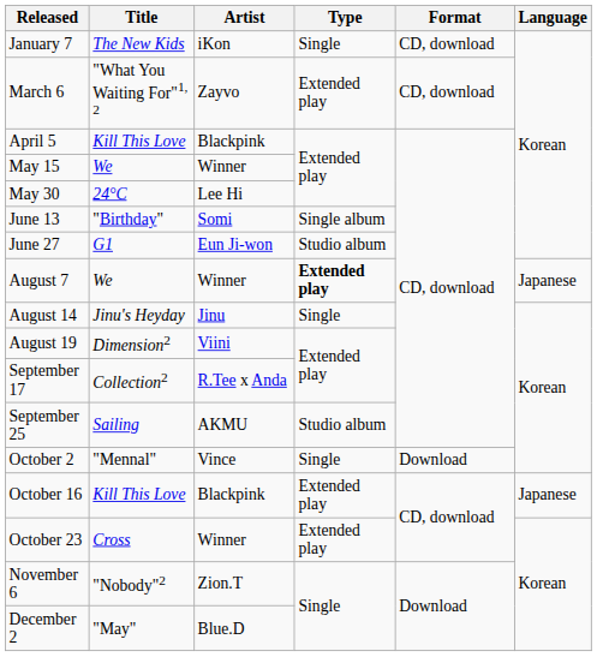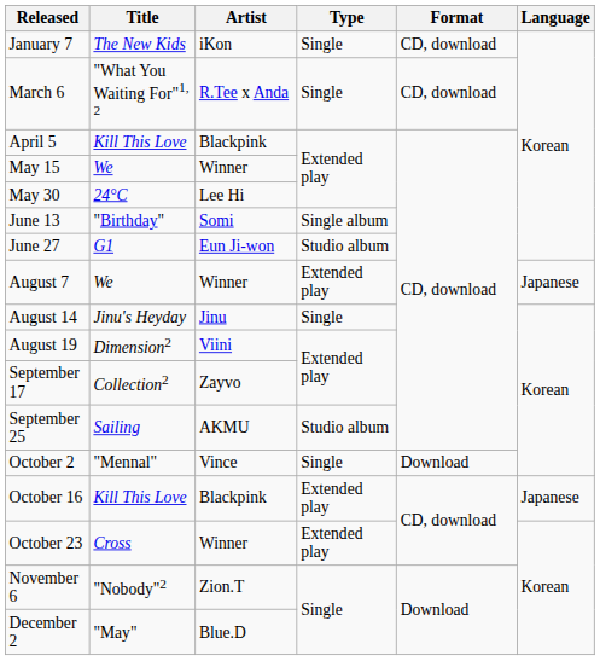 <table class="wikitable sortable" align="left center" style="width:65%;">
 <tr>
 <th style="width:15%;">Released</th>
 <th style="width:20%;">Title</th>
 <th style="width:20%;">Artist</th>
 <th style="width:20%;">Type</th>
 <th style="width:25%;">Format</th>
 <th style="width:20%;">Language</th>
 </tr>
 <tr>
 <td>January 7</td>
 <td><em><a href='#'>The New Kids</a></em></td>
 <td>iKon</td>
 <td>Single</td>
 <td>CD, download</td>
 <td rowspan="7">Korean</td>
 </tr>
 <tr>
 <td>March 6</td>
 <td>"What You Waiting For"<sup>1, 2</sup></td>
-<td>Zayvo</td>
-<td>Extended play</td>
+<td><a href='#'>R.Tee</a> x <a href='#'>Anda</a></td>
+<td>Single</td>
 <td>CD, download</td>
 </tr>
 <tr>
 <td>April 5</td>
 <td><em><a href='#'>Kill This Love</a></em></td>
 <td>Blackpink</td>
 <td rowspan="3">Extended play</td>
 <td rowspan="10">CD, download</td>
 </tr>
 <tr>
 <td>May 15</td>
 <td><em><a href='#'>We</a></em></td>
 <td>Winner</td>
 </tr>
 <tr>
 <td>May 30</td>
 <td><em><a href='#'>24°C</a></em></td>
 <td>Lee Hi</td>
 </tr>
 <tr>
 <td>June 13</td>
 <td>"<a href='#'>Birthday</a>"</td>
 <td><a href='#'>Somi</a></td>
 <td>Single album</td>
 </tr>
 <tr>
 <td>June 27</td>
 <td><em><a href='#'>G1</a></em></td>
 <td><a href='#'>Eun Ji-won</a></td>
 <td>Studio album</td>
 </tr>
 <tr>
 <td>August 7</td>
 <td><em>We</em></td>
 <td>Winner</td>
-<td><strong>Extended play</strong></td>
+<td>Extended play</td>
 <td>Japanese</td>
 </tr>
 <tr>
 <td>August 14</td>
 <td><em>Jinu's Heyday</em></td>
 <td><a href='#'>Jinu</a></td>
 <td>Single</td>
 <td rowspan="5">Korean</td>
 </tr>
 <tr>
 <td>August 19</td>
 <td><em>Dimension</em><sup>2</sup></td>
 <td><a href='#'>Viini</a></td>
 <td rowspan="2">Extended play</td>
 </tr>
 <tr>
 <td>September 17</td>
 <td><em>Collection</em><sup>2</sup></td>
-<td><a href='#'>R.Tee</a> x <a href='#'>Anda</a></td>
+<td>Zayvo</td>
 </tr>
 <tr>
 <td>September 25</td>
 <td><em><a href='#'>Sailing</a></em></td>
 <td>AKMU</td>
 <td>Studio album</td>
 </tr>
 <tr>
 <td>October 2</td>
 <td>"Mennal"</td>
 <td>Vince</td>
 <td>Single</td>
 <td>Download</td>
 </tr>
 <tr>
 <td>October 16</td>
 <td><em><a href='#'>Kill This Love</a></em></td>
 <td>Blackpink</td>
 <td>Extended play</td>
 <td rowspan="2">CD, download</td>
 <td>Japanese</td>
 </tr>
 <tr>
 <td>October 23</td>
 <td><em><a href='#'>Cross</a></em></td>
 <td>Winner</td>
 <td>Extended play</td>
 <td rowspan="3">Korean</td>
 </tr>
 <tr>
 <td>November 6</td>
 <td>"Nobody"<sup>2</sup></td>
 <td>Zion.T</td>
 <td rowspan="2">Single</td>
 <td rowspan="2">Download</td>
 </tr>
 <tr>
 <td>December 2</td>
 <td>"May"</td>
 <td>Blue.D</td>
 </tr>
 </table>
